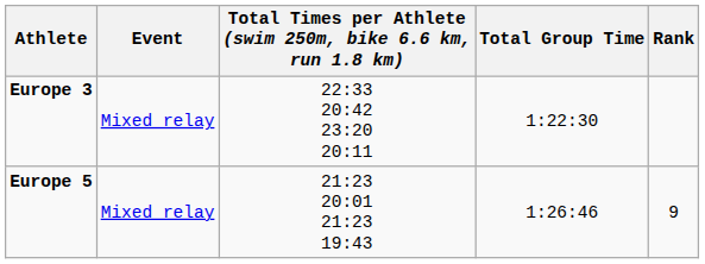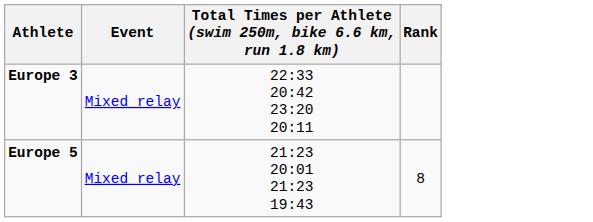 <table class="wikitable" style="font-size:90%;">
 <tr>
 <th>Athlete</th>
 <th>Event</th>
 <th>Total Times per Athlete <br> <em>(swim 250m, bike 6.6 km, <br> run 1.8 km)</em></th>
-<th>Total Group Time</th>
 <th>Rank</th>
 </tr>
 <tr align=center>
 <td align=left><strong>Europe 3</strong><br><br><br><br></td>
 <td align=left><a href='#'>Mixed relay</a></td>
 <td>22:33<br>20:42<br>23:20<br>20:11</td>
-<td>1:22:30</td>
 <td></td>
 </tr>
 <tr align=center>
 <td align=left><strong>Europe 5</strong><br><br><br><br></td>
 <td align=left><a href='#'>Mixed relay</a></td>
 <td>21:23<br>20:01<br>21:23<br>19:43</td>
-<td>1:26:46</td>
-<td>9</td>
+<td>8</td>
 </tr>
 </table>
